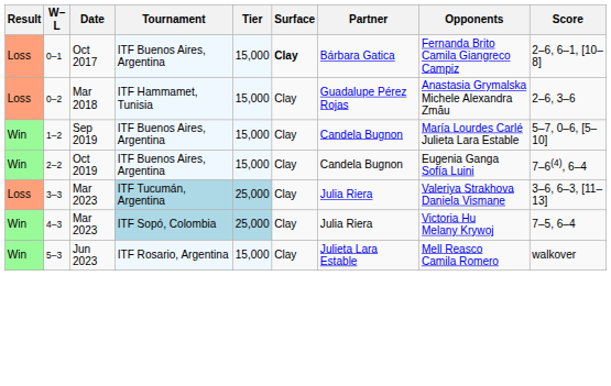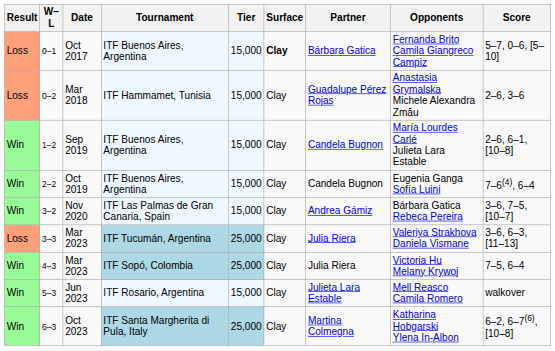 <table class="sortable wikitable">
 <tr>
 <th>Result</th>
 <th class="unsortable">W–L</th>
 <th>Date</th>
 <th>Tournament</th>
 <th>Tier</th>
 <th>Surface</th>
 <th>Partner</th>
 <th>Opponents</th>
 <th class="unsortable">Score</th>
 </tr>
 <tr>
 <td bgcolor=ffa07a>Loss</td>
 <td><small>0–1</small></td>
 <td>Oct 2017</td>
 <td style="background:#f0f8ff;">ITF Buenos Aires, Argentina</td>
 <td style="background:#f0f8ff;">15,000</td>
 <td><strong>Clay</strong></td>
 <td> <a href='#'>Bárbara Gatica</a></td>
 <td> <a href='#'>Fernanda Brito</a> <br>  <a href='#'>Camila Giangreco Campiz</a></td>
-<td>2–6, 6–1, [10–8]</td>
+<td>5–7, 0–6, [5–10]</td>
 </tr>
 <tr>
 <td bgcolor=ffa07a>Loss</td>
 <td><small>0–2</small></td>
 <td>Mar 2018</td>
 <td style="background:#f0f8ff;">ITF Hammamet, Tunisia</td>
 <td style="background:#f0f8ff;">15,000</td>
 <td>Clay</td>
 <td> <a href='#'>Guadalupe Pérez Rojas</a></td>
 <td> <a href='#'>Anastasia Grymalska</a> <br>  Michele Alexandra Zmău</td>
 <td>2–6, 3–6</td>
 </tr>
 <tr>
 <td bgcolor=98FB98>Win</td>
 <td><small>1–2</small></td>
 <td>Sep 2019</td>
 <td style="background:#f0f8ff;">ITF Buenos Aires, Argentina</td>
 <td style="background:#f0f8ff;">15,000</td>
 <td>Clay</td>
 <td> <a href='#'>Candela Bugnon</a></td>
 <td> <a href='#'>María Lourdes Carlé</a> <br>  Julieta Lara Estable</td>
-<td>5–7, 0–6, [5–10]</td>
+<td>2–6, 6–1, [10–8]</td>
 </tr>
 <tr>
 <td bgcolor=98FB98>Win</td>
 <td><small>2–2</small></td>
 <td>Oct 2019</td>
 <td style="background:#f0f8ff;">ITF Buenos Aires, Argentina</td>
 <td style="background:#f0f8ff;">15,000</td>
 <td>Clay</td>
 <td> Candela Bugnon</td>
 <td> Eugenia Ganga <br>  <a href='#'>Sofía Luini</a></td>
 <td>7–6<sup>(4)</sup>, 6–4</td>
+</tr>
+<tr>
+<td bgcolor=98FB98>Win</td>
+<td><small>3–2</small></td>
+<td>Nov 2020</td>
+<td style="background:#f0f8ff;">ITF Las Palmas de Gran Canaria, Spain</td>
+<td style="background:#f0f8ff;">15,000</td>
+<td>Clay</td>
+<td> <a href='#'>Andrea Gámiz</a></td>
+<td> Bárbara Gatica <br>  <a href='#'>Rebeca Pereira</a></td>
+<td>3–6, 7–5, [10–7]</td>
 </tr>
 <tr>
 <td bgcolor=ffa07a>Loss</td>
 <td><small>3–3</small></td>
 <td>Mar 2023</td>
 <td style="background:lightblue;">ITF Tucumán, Argentina</td>
 <td style="background:lightblue;">25,000</td>
 <td>Clay</td>
 <td> <a href='#'>Julia Riera</a></td>
 <td> <a href='#'>Valeriya Strakhova</a> <br>  <a href='#'>Daniela Vismane</a></td>
 <td>3–6, 6–3, [11–13]</td>
 </tr>
 <tr>
 <td bgcolor=98FB98>Win</td>
 <td><small>4–3</small></td>
 <td>Mar 2023</td>
 <td style="background:lightblue;">ITF Sopó, Colombia</td>
 <td style="background:lightblue;">25,000</td>
 <td>Clay</td>
 <td> Julia Riera</td>
 <td> <a href='#'>Victoria Hu</a> <br>  <a href='#'>Melany Krywoj</a></td>
 <td>7–5, 6–4</td>
 </tr>
 <tr>
 <td bgcolor=98FB98>Win</td>
 <td><small>5–3</small></td>
 <td>Jun 2023</td>
 <td style="background:#f0f8ff;">ITF Rosario, Argentina</td>
 <td style="background:#f0f8ff;">15,000</td>
 <td>Clay</td>
 <td> <a href='#'>Julieta Lara Estable</a></td>
 <td> <a href='#'>Mell Reasco</a> <br>  <a href='#'>Camila Romero</a></td>
 <td>walkover</td>
 </tr>
+<tr>
+<td bgcolor=98FB98>Win</td>
+<td><small>6–3</small></td>
+<td>Oct 2023</td>
+<td style="background:lightblue;">ITF Santa Margherita di Pula, Italy</td>
+<td style="background:lightblue;">25,000</td>
+<td>Clay</td>
+<td> <a href='#'>Martina Colmegna</a></td>
+<td> <a href='#'>Katharina Hobgarski</a> <br>  <a href='#'>Ylena In-Albon</a></td>
+<td>6–2, 6–7<sup>(6)</sup>, [10–8]</td>
+</tr>
 </table>
